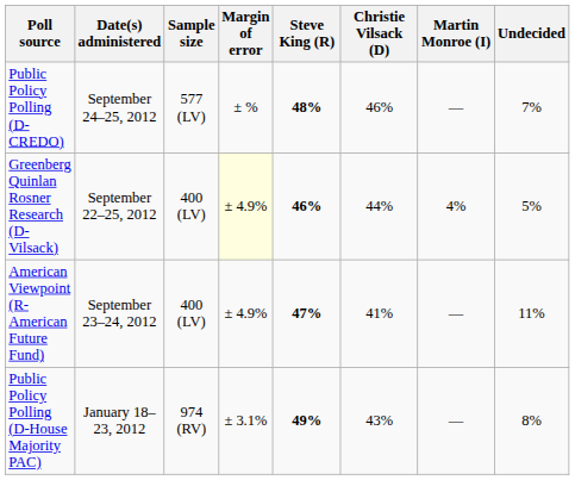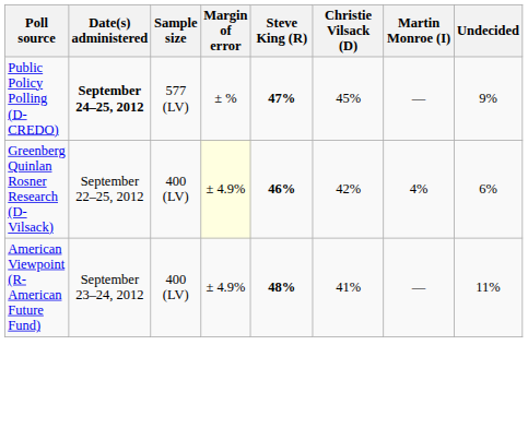 <table class="wikitable">
 <tr>
 <th>Poll source</th>
 <th>Date(s)<br>administered</th>
 <th>Sample<br>size</th>
 <th>Margin of<br>error</th>
 <th style="width:100px;">Steve<br>King (R)</th>
 <th style="width:100px;">Christie<br>Vilsack (D)</th>
 <th style="width:100px;">Martin<br>Monroe (I)</th>
 <th>Undecided</th>
 </tr>
 <tr>
 <td><a href='#'>Public Policy Polling (D-CREDO)</a></td>
-<td align=center>September 24–25, 2012</td>
+<td align=center><strong>September 24–25, 2012</strong></td>
 <td align=center>577 (LV)</td>
 <td align=center>± %</td>
-<td align=center ><strong>48%</strong></td>
-<td align=center>46%</td>
+<td align=center ><strong>47%</strong></td>
+<td align=center>45%</td>
 <td align=center>—</td>
-<td align=center>7%</td>
+<td align=center>9%</td>
 </tr>
 <tr>
 <td><a href='#'>Greenberg Quinlan Rosner Research (D-Vilsack)</a></td>
 <td align=center>September 22–25, 2012</td>
 <td align=center>400 (LV)</td>
 <td align=center style="background: lightyellow;">± 4.9%</td>
 <td align=center ><strong>46%</strong></td>
-<td align=center>44%</td>
+<td align=center>42%</td>
 <td align=center>4%</td>
-<td align=center>5%</td>
+<td align=center>6%</td>
 </tr>
 <tr>
 <td><a href='#'>American Viewpoint (R-American Future Fund)</a></td>
 <td align=center>September 23–24, 2012</td>
 <td align=center>400 (LV)</td>
 <td align=center>± 4.9%</td>
-<td align=center ><strong>47%</strong></td>
+<td align=center ><strong>48%</strong></td>
 <td align=center>41%</td>
 <td align=center>—</td>
 <td align=center>11%</td>
 </tr>
-<tr>
-<td><a href='#'>Public Policy Polling (D-House Majority PAC)</a></td>
-<td align=center>January 18–23, 2012</td>
-<td align=center>974 (RV)</td>
-<td align=center>± 3.1%</td>
-<td align=center ><strong>49%</strong></td>
-<td align=center>43%</td>
-<td align=center>—</td>
-<td align=center>8%</td>
-</tr>
 </table>
